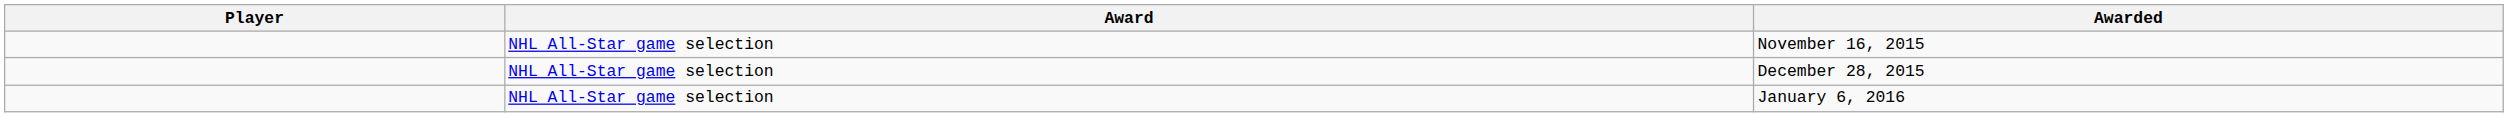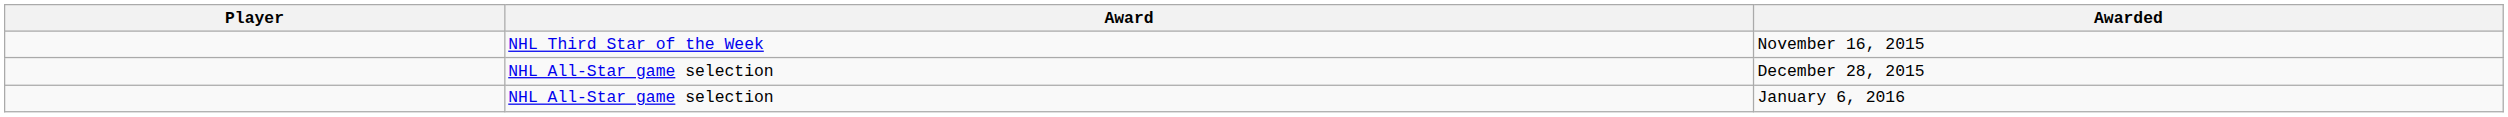 <table class="wikitable sortable" style="width:100%;">
 <tr>
 <th style="width:20%;">Player</th>
 <th style="width:50%;">Award</th>
 <th style="width:30%;" data-sort-type="date">Awarded</th>
 </tr>
 <tr>
 <td></td>
-<td><a href='#'>NHL All-Star game</a> selection</td>
+<td><a href='#'>NHL Third Star of the Week</a></td>
 <td>November 16, 2015</td>
 </tr>
 <tr>
 <td></td>
 <td><a href='#'>NHL All-Star game</a> selection</td>
 <td>December 28, 2015</td>
 </tr>
 <tr>
 <td></td>
 <td><a href='#'>NHL All-Star game</a> selection</td>
 <td>January 6, 2016</td>
 </tr>
 </table>
